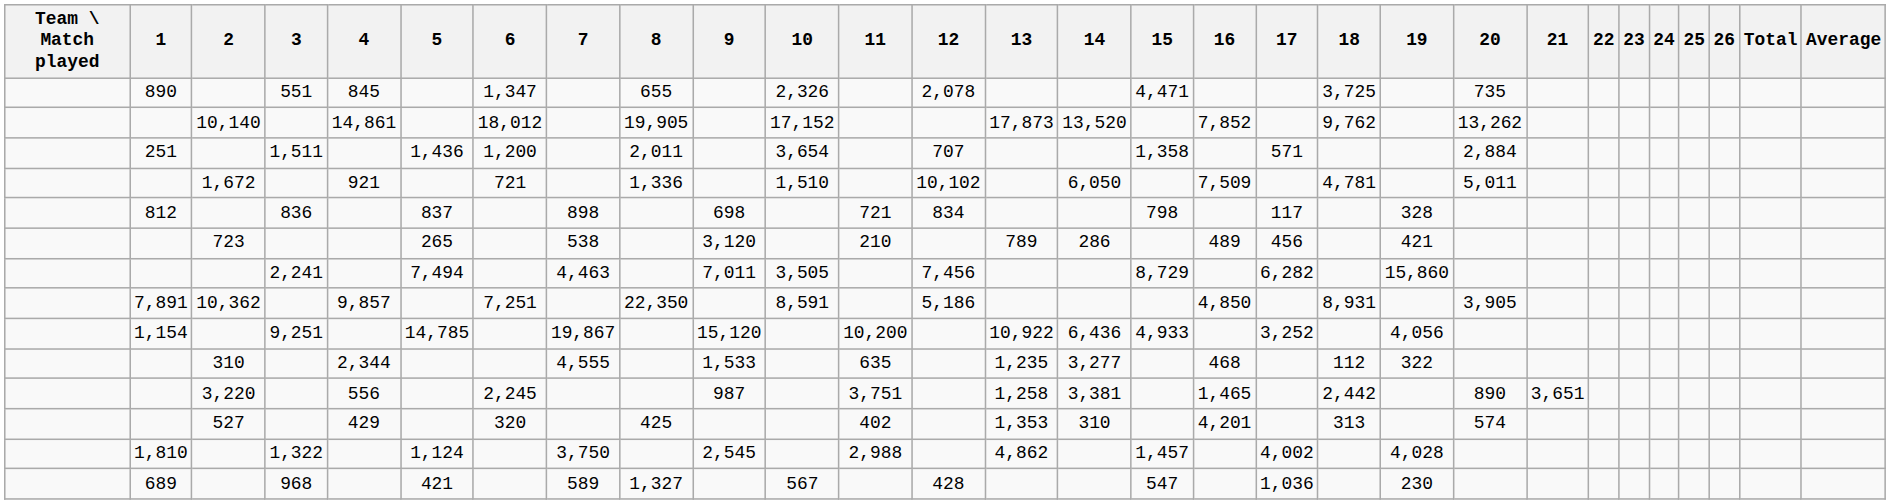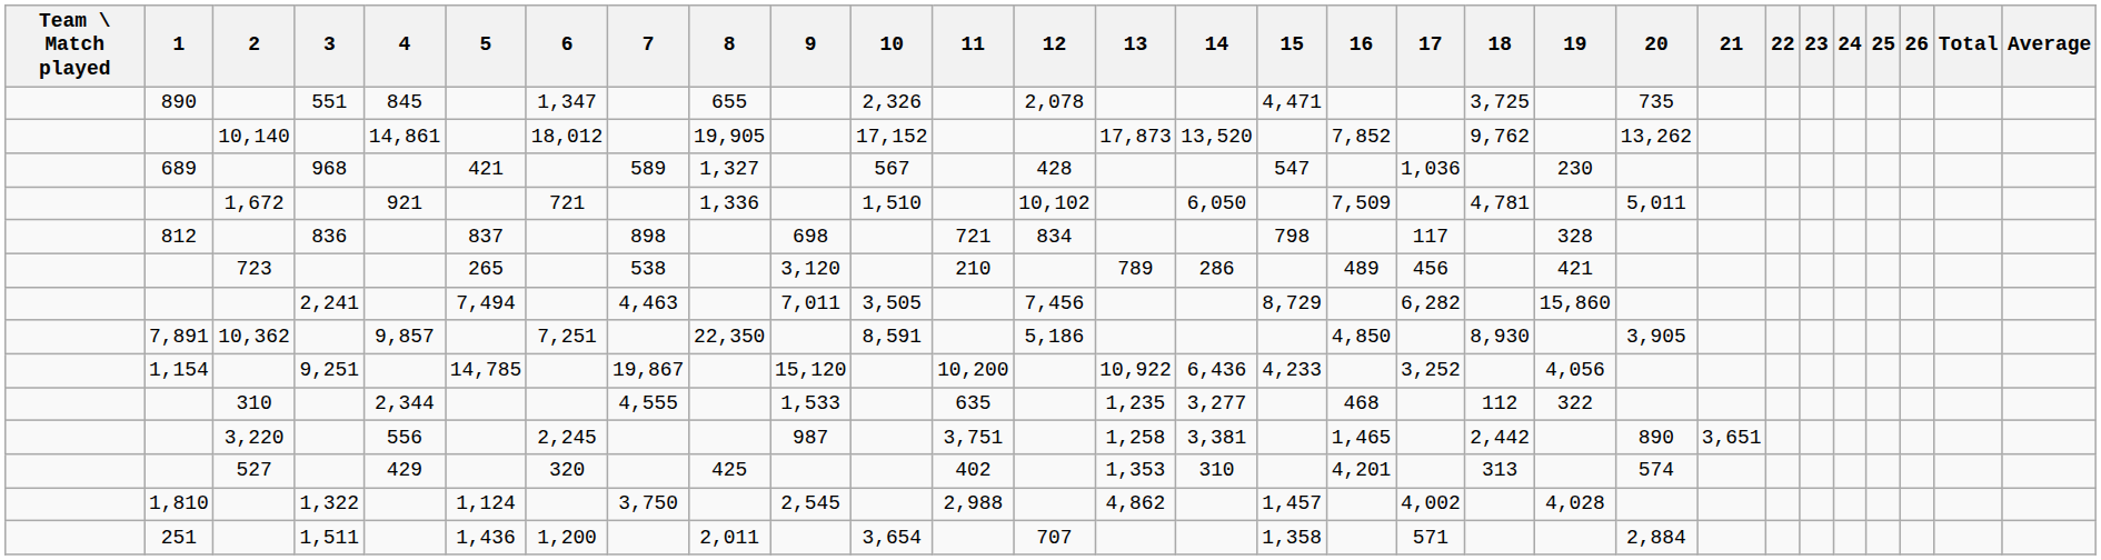 <table class="wikitable sortable" style="font-size: 90%; text-align:center;">
 <tr>
 <th style="width:76px;">Team \ Match played</th>
 <th align=center>1</th>
 <th align=center>2</th>
 <th align=center>3</th>
 <th align=center>4</th>
 <th align=center>5</th>
 <th align=center>6</th>
 <th align=center>7</th>
 <th align=center>8</th>
 <th align=center>9</th>
 <th align=center>10</th>
 <th align=center>11</th>
 <th align=center>12</th>
 <th align=center>13</th>
 <th align=center>14</th>
 <th align=center>15</th>
 <th align=center>16</th>
 <th align=center>17</th>
 <th align=center>18</th>
 <th align=center>19</th>
 <th align=center>20</th>
 <th align=center>21</th>
 <th align=center>22</th>
 <th align=center>23</th>
 <th align=center>24</th>
 <th align=center>25</th>
 <th align=center>26</th>
 <th align=center>Total</th>
 <th align=center>Average</th>
 </tr>
 <tr align=center>
 <td align=left></td>
 <td>890</td>
 <td></td>
 <td>551</td>
 <td>845</td>
 <td></td>
 <td>1,347</td>
 <td></td>
 <td>655</td>
 <td></td>
 <td>2,326</td>
 <td></td>
 <td>2,078</td>
 <td></td>
 <td></td>
 <td>4,471</td>
 <td></td>
 <td></td>
 <td>3,725</td>
 <td></td>
 <td>735</td>
 <td></td>
 <td></td>
 <td></td>
 <td></td>
 <td></td>
 <td></td>
 <td><strong></strong></td>
 <td></td>
 </tr>
 <tr align=center>
 <td align=left></td>
 <td></td>
 <td>10,140</td>
 <td></td>
 <td>14,861</td>
 <td></td>
 <td>18,012</td>
 <td></td>
 <td>19,905</td>
 <td></td>
 <td>17,152</td>
 <td></td>
 <td></td>
 <td>17,873</td>
 <td>13,520</td>
 <td></td>
 <td>7,852</td>
 <td></td>
 <td>9,762</td>
 <td></td>
 <td>13,262</td>
 <td></td>
 <td></td>
 <td></td>
 <td></td>
 <td></td>
 <td></td>
 <td><strong></strong></td>
 <td></td>
 </tr>
 <tr align=center>
 <td align=left></td>
-<td>251</td>
+<td>689</td>
 <td></td>
-<td>1,511</td>
+<td>968</td>
 <td></td>
-<td>1,436</td>
-<td>1,200</td>
+<td>421</td>
 <td></td>
-<td>2,011</td>
+<td>589</td>
+<td>1,327</td>
 <td></td>
-<td>3,654</td>
+<td>567</td>
 <td></td>
-<td>707</td>
+<td>428</td>
 <td></td>
 <td></td>
-<td>1,358</td>
+<td>547</td>
 <td></td>
-<td>571</td>
+<td>1,036</td>
 <td></td>
+<td>230</td>
 <td></td>
-<td>2,884</td>
 <td></td>
 <td></td>
 <td></td>
 <td></td>
 <td></td>
 <td></td>
 <td><strong></strong></td>
 <td></td>
 </tr>
 <tr align=center>
 <td align=left></td>
 <td></td>
 <td>1,672</td>
 <td></td>
 <td>921</td>
 <td></td>
 <td>721</td>
 <td></td>
 <td>1,336</td>
 <td></td>
 <td>1,510</td>
 <td></td>
 <td>10,102</td>
 <td></td>
 <td>6,050</td>
 <td></td>
 <td>7,509</td>
 <td></td>
 <td>4,781</td>
 <td></td>
 <td>5,011</td>
 <td></td>
 <td></td>
 <td></td>
 <td></td>
 <td></td>
 <td></td>
 <td><strong></strong></td>
 <td></td>
 </tr>
 <tr align=center>
 <td align=left></td>
 <td>812</td>
 <td></td>
 <td>836</td>
 <td></td>
 <td>837</td>
 <td></td>
 <td>898</td>
 <td></td>
 <td>698</td>
 <td></td>
 <td>721</td>
 <td>834</td>
 <td></td>
 <td></td>
 <td>798</td>
 <td></td>
 <td>117</td>
 <td></td>
 <td>328</td>
 <td></td>
 <td></td>
 <td></td>
 <td></td>
 <td></td>
 <td></td>
 <td></td>
 <td><strong></strong></td>
 <td></td>
 </tr>
 <tr align=center>
 <td align=left></td>
 <td></td>
 <td>723</td>
 <td></td>
 <td></td>
 <td>265</td>
 <td></td>
 <td>538</td>
 <td></td>
 <td>3,120</td>
 <td></td>
 <td>210</td>
 <td></td>
 <td>789</td>
 <td>286</td>
 <td></td>
 <td>489</td>
 <td>456</td>
 <td></td>
 <td>421</td>
 <td></td>
 <td></td>
 <td></td>
 <td></td>
 <td></td>
 <td></td>
 <td></td>
 <td><strong></strong></td>
 <td></td>
 </tr>
 <tr align=center>
 <td align=left></td>
 <td></td>
 <td></td>
 <td>2,241</td>
 <td></td>
 <td>7,494</td>
 <td></td>
 <td>4,463</td>
 <td></td>
 <td>7,011</td>
 <td>3,505</td>
 <td></td>
 <td>7,456</td>
 <td></td>
 <td></td>
 <td>8,729</td>
 <td></td>
 <td>6,282</td>
 <td></td>
 <td>15,860</td>
 <td></td>
 <td></td>
 <td></td>
 <td></td>
 <td></td>
 <td></td>
 <td></td>
 <td><strong></strong></td>
 <td></td>
 </tr>
 <tr align=center>
 <td align=left></td>
 <td>7,891</td>
 <td>10,362</td>
 <td></td>
 <td>9,857</td>
 <td></td>
 <td>7,251</td>
 <td></td>
 <td>22,350</td>
 <td></td>
 <td>8,591</td>
 <td></td>
 <td>5,186</td>
 <td></td>
 <td></td>
 <td></td>
 <td>4,850</td>
 <td></td>
-<td>8,931</td>
+<td>8,930</td>
 <td></td>
 <td>3,905</td>
 <td></td>
 <td></td>
 <td></td>
 <td></td>
 <td></td>
 <td></td>
 <td><strong></strong></td>
 <td></td>
 </tr>
 <tr align=center>
 <td align=left></td>
 <td>1,154</td>
 <td></td>
 <td>9,251</td>
 <td></td>
 <td>14,785</td>
 <td></td>
 <td>19,867</td>
 <td></td>
 <td>15,120</td>
 <td></td>
 <td>10,200</td>
 <td></td>
 <td>10,922</td>
 <td>6,436</td>
-<td>4,933</td>
+<td>4,233</td>
 <td></td>
 <td>3,252</td>
 <td></td>
 <td>4,056</td>
 <td></td>
 <td></td>
 <td></td>
 <td></td>
 <td></td>
 <td></td>
 <td></td>
 <td><strong></strong></td>
 <td></td>
 </tr>
 <tr align=center>
 <td align=left></td>
 <td></td>
 <td>310</td>
 <td></td>
 <td>2,344</td>
 <td></td>
 <td></td>
 <td>4,555</td>
 <td></td>
 <td>1,533</td>
 <td></td>
 <td>635</td>
 <td></td>
 <td>1,235</td>
 <td>3,277</td>
 <td></td>
 <td>468</td>
 <td></td>
 <td>112</td>
 <td>322</td>
 <td></td>
 <td></td>
 <td></td>
 <td></td>
 <td></td>
 <td></td>
 <td></td>
 <td><strong></strong></td>
 <td></td>
 </tr>
 <tr align=center>
 <td align=left></td>
 <td></td>
 <td>3,220</td>
 <td></td>
 <td>556</td>
 <td></td>
 <td>2,245</td>
 <td></td>
 <td></td>
 <td>987</td>
 <td></td>
 <td>3,751</td>
 <td></td>
 <td>1,258</td>
 <td>3,381</td>
 <td></td>
 <td>1,465</td>
 <td></td>
 <td>2,442</td>
 <td></td>
 <td>890</td>
 <td>3,651</td>
 <td></td>
 <td></td>
 <td></td>
 <td></td>
 <td></td>
 <td><strong></strong></td>
 <td></td>
 </tr>
 <tr align=center>
 <td align=left></td>
 <td></td>
 <td>527</td>
 <td></td>
 <td>429</td>
 <td></td>
 <td>320</td>
 <td></td>
 <td>425</td>
 <td></td>
 <td></td>
 <td>402</td>
 <td></td>
 <td>1,353</td>
 <td>310</td>
 <td></td>
 <td>4,201</td>
 <td></td>
 <td>313</td>
 <td></td>
 <td>574</td>
 <td></td>
 <td></td>
 <td></td>
 <td></td>
 <td></td>
 <td></td>
 <td><strong></strong></td>
 <td></td>
 </tr>
 <tr align=center>
 <td align=left></td>
 <td>1,810</td>
 <td></td>
 <td>1,322</td>
 <td></td>
 <td>1,124</td>
 <td></td>
 <td>3,750</td>
 <td></td>
 <td>2,545</td>
 <td></td>
 <td>2,988</td>
 <td></td>
 <td>4,862</td>
 <td></td>
 <td>1,457</td>
 <td></td>
 <td>4,002</td>
 <td></td>
 <td>4,028</td>
 <td></td>
 <td></td>
 <td></td>
 <td></td>
 <td></td>
 <td></td>
 <td></td>
 <td><strong></strong></td>
 <td></td>
 </tr>
 <tr align=center>
 <td align=left></td>
-<td>689</td>
+<td>251</td>
 <td></td>
-<td>968</td>
+<td>1,511</td>
 <td></td>
-<td>421</td>
+<td>1,436</td>
+<td>1,200</td>
 <td></td>
-<td>589</td>
-<td>1,327</td>
+<td>2,011</td>
 <td></td>
-<td>567</td>
+<td>3,654</td>
 <td></td>
-<td>428</td>
+<td>707</td>
 <td></td>
 <td></td>
-<td>547</td>
+<td>1,358</td>
 <td></td>
-<td>1,036</td>
+<td>571</td>
 <td></td>
-<td>230</td>
 <td></td>
+<td>2,884</td>
 <td></td>
 <td></td>
 <td></td>
 <td></td>
 <td></td>
 <td></td>
 <td><strong></strong></td>
 <td></td>
 </tr>
 </table>
